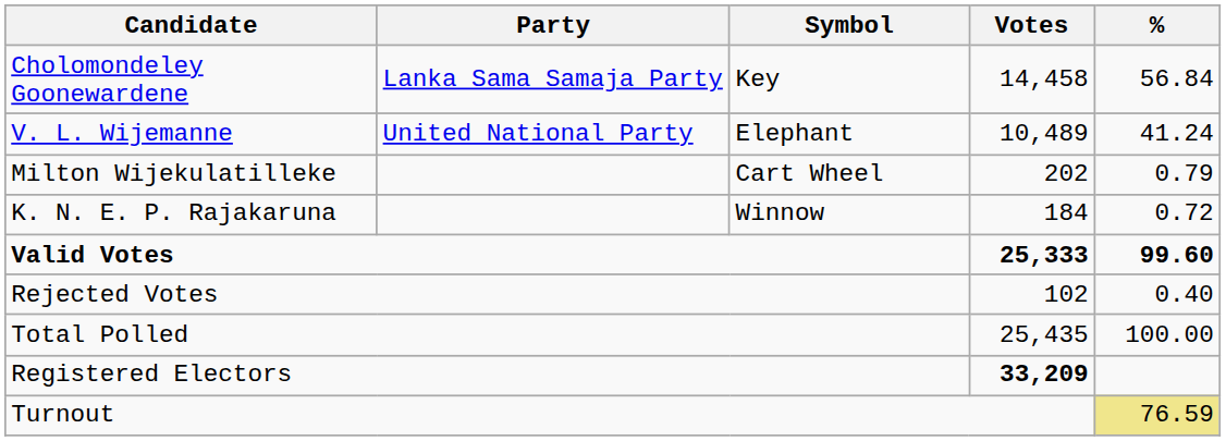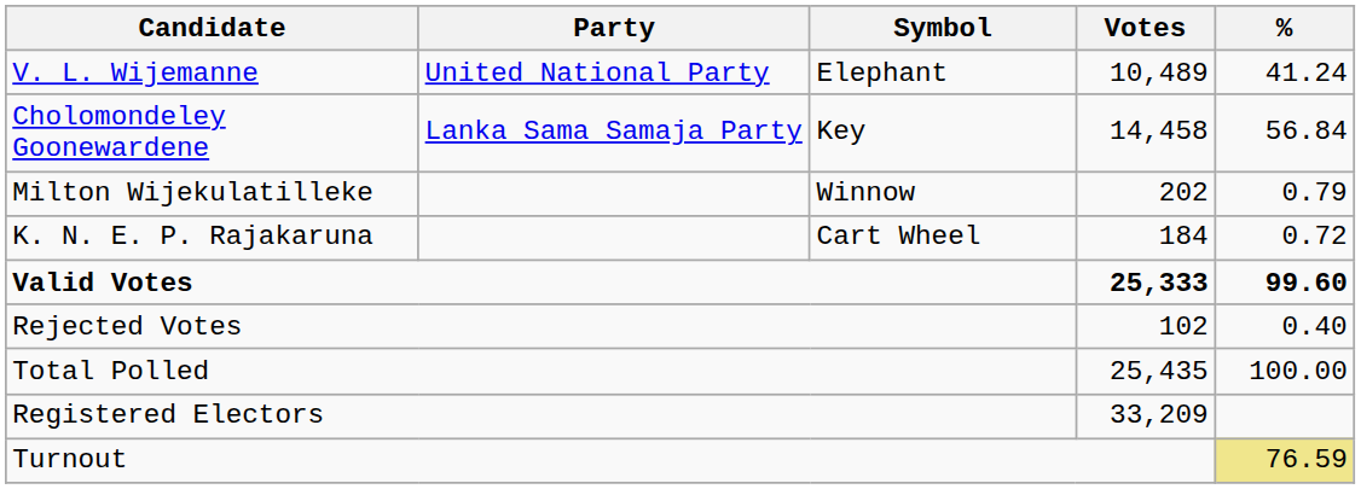 <table class="wikitable" border="1" style="text-align:right;">
 <tr>
 <th align=left width="190">Candidate</th>
 <th align=left width="180">Party</th>
 <th align=left width="120">Symbol</th>
 <th align=left width="60">Votes</th>
 <th align=left width="60">%</th>
 </tr>
 <tr>
+<td align=left><a href='#'>V. L. Wijemanne</a></td>
+<td align=left><a href='#'>United National Party</a></td>
+<td align=left>Elephant</td>
+<td>10,489</td>
+<td>41.24</td>
+</tr>
+<tr>
 <td align=left><a href='#'>Cholomondeley Goonewardene</a></td>
 <td align=left><a href='#'>Lanka Sama Samaja Party</a></td>
 <td align=left>Key</td>
 <td>14,458</td>
 <td>56.84</td>
 </tr>
 <tr>
-<td align=left><a href='#'>V. L. Wijemanne</a></td>
-<td align=left><a href='#'>United National Party</a></td>
-<td align=left>Elephant</td>
-<td>10,489</td>
-<td>41.24</td>
-</tr>
-<tr>
 <td align=left>Milton Wijekulatilleke</td>
 <td></td>
-<td align=left>Cart Wheel</td>
+<td align=left>Winnow</td>
 <td>202</td>
 <td>0.79</td>
 </tr>
 <tr>
 <td align=left>K. N. E. P. Rajakaruna</td>
 <td></td>
-<td align=left>Winnow</td>
+<td align=left>Cart Wheel</td>
 <td>184</td>
 <td>0.72</td>
 </tr>
 <tr>
 <td align=left colspan=3><strong>Valid Votes</strong></td>
 <td><strong>25,333</strong></td>
 <td><strong>99.60</strong></td>
 </tr>
 <tr>
 <td align=left colspan=3>Rejected Votes</td>
 <td>102</td>
 <td>0.40</td>
 </tr>
 <tr>
 <td align=left colspan=3>Total Polled</td>
 <td>25,435</td>
 <td>100.00</td>
 </tr>
 <tr>
 <td align=left colspan=3>Registered Electors</td>
-<td><strong>33,209</strong></td>
+<td>33,209</td>
 <td></td>
 </tr>
 <tr>
 <td align=left colspan=4>Turnout</td>
 <td style="background: khaki;">76.59</td>
 </tr>
 </table>
